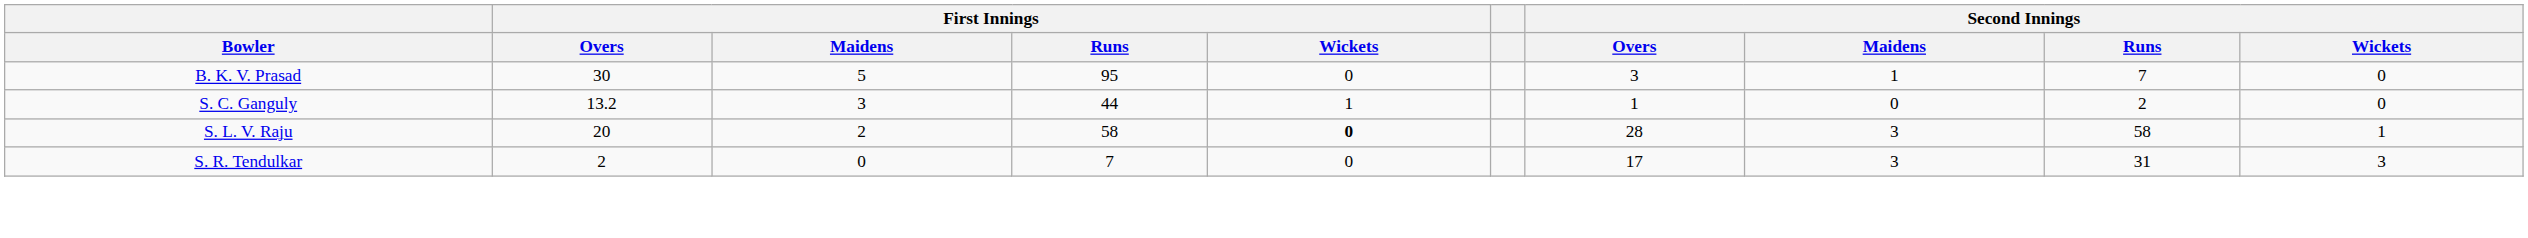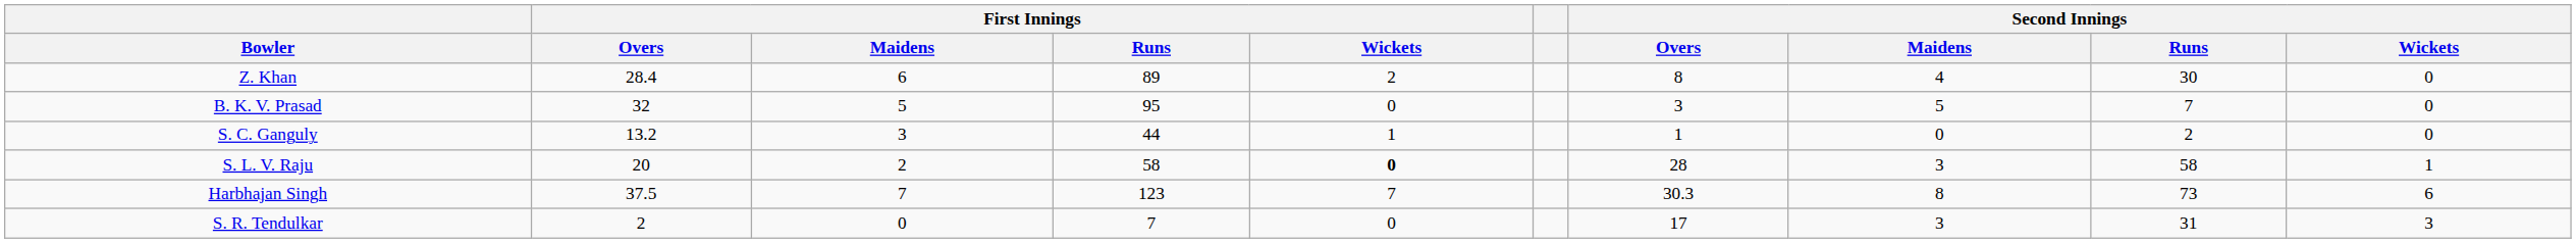 <table border="1" cellpadding="1" cellspacing="0" style="font-size: 85%; border: grey solid 1px; border-collapse: collapse; text-align: center; width: 100%;" class=wikitable>
 <tr>
 <th></th>
 <th colspan="4">First Innings</th>
 <th></th>
 <th colspan="4">Second Innings</th>
 </tr>
 <tr>
 <th><a href='#'>Bowler</a></th>
 <th><a href='#'>Overs</a></th>
 <th><a href='#'>Maidens</a></th>
 <th><a href='#'>Runs</a></th>
 <th><a href='#'>Wickets</a></th>
 <th></th>
 <th><a href='#'>Overs</a></th>
 <th><a href='#'>Maidens</a></th>
 <th><a href='#'>Runs</a></th>
 <th><a href='#'>Wickets</a></th>
 </tr>
 <tr>
+<td><a href='#'>Z. Khan</a></td>
+<td>28.4</td>
+<td>6</td>
+<td>89</td>
+<td>2</td>
+<td></td>
+<td>8</td>
+<td>4</td>
+<td>30</td>
+<td>0</td>
+</tr>
+<tr>
 <td><a href='#'>B. K. V. Prasad</a></td>
-<td>30</td>
+<td>32</td>
 <td>5</td>
 <td>95</td>
 <td>0</td>
 <td></td>
 <td>3</td>
-<td>1</td>
+<td>5</td>
 <td>7</td>
 <td>0</td>
 </tr>
 <tr>
 <td><a href='#'>S. C. Ganguly</a></td>
 <td>13.2</td>
 <td>3</td>
 <td>44</td>
 <td>1</td>
 <td></td>
 <td>1</td>
 <td>0</td>
 <td>2</td>
 <td>0</td>
 </tr>
 <tr>
 <td><a href='#'>S. L. V. Raju</a></td>
 <td>20</td>
 <td>2</td>
 <td>58</td>
 <td><strong>0</strong></td>
 <td></td>
 <td>28</td>
 <td>3</td>
 <td>58</td>
 <td>1</td>
 </tr>
 <tr>
+<td><a href='#'>Harbhajan Singh</a></td>
+<td>37.5</td>
+<td>7</td>
+<td>123</td>
+<td>7</td>
+<td></td>
+<td>30.3</td>
+<td>8</td>
+<td>73</td>
+<td>6</td>
+</tr>
+<tr>
 <td><a href='#'>S. R. Tendulkar</a></td>
 <td>2</td>
 <td>0</td>
 <td>7</td>
 <td>0</td>
 <td></td>
 <td>17</td>
 <td>3</td>
 <td>31</td>
 <td>3</td>
 </tr>
 </table>
